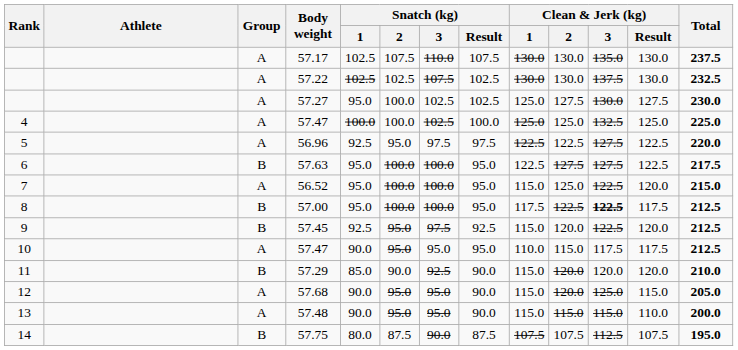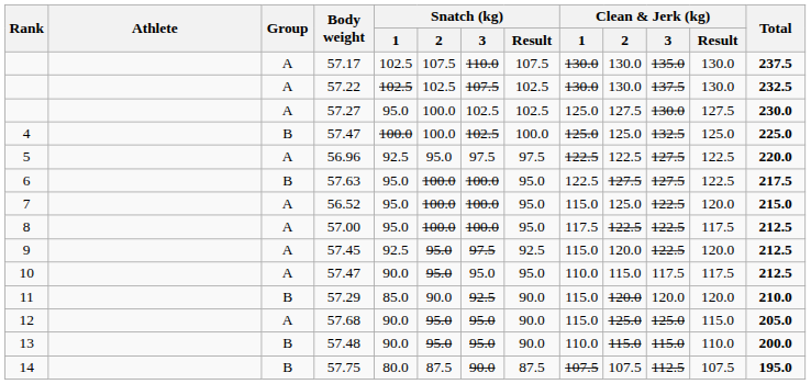 <table class = "wikitable" style="text-align:center;">
 <tr>
 <th rowspan=2 width=40>Rank</th>
 <th rowspan=2 width=250>Athlete</th>
 <th rowspan=2 width=50>Group</th>
 <th rowspan=2 width=60>Body weight</th>
 <th colspan=4>Snatch (kg)</th>
 <th colspan=4>Clean & Jerk (kg)</th>
 <th rowspan=2 width=60>Total</th>
 </tr>
 <tr>
 <th width=40>1</th>
 <th width=40>2</th>
 <th width=40>3</th>
 <th width=55>Result</th>
 <th width=40>1</th>
 <th width=40>2</th>
 <th width=40>3</th>
 <th width=55>Result</th>
 </tr>
 <tr>
 <td></td>
 <td align=left></td>
 <td>A</td>
 <td>57.17</td>
 <td>102.5</td>
 <td>107.5</td>
 <td><s>110.0</s></td>
 <td>107.5</td>
 <td><s>130.0</s></td>
 <td>130.0</td>
 <td><s>135.0</s></td>
 <td>130.0</td>
 <td><strong>237.5</strong></td>
 </tr>
 <tr>
 <td></td>
 <td align=left></td>
 <td>A</td>
 <td>57.22</td>
 <td><s>102.5</s></td>
 <td>102.5</td>
 <td><s>107.5</s></td>
 <td>102.5</td>
 <td><s>130.0</s></td>
 <td>130.0</td>
 <td><s>137.5</s></td>
 <td>130.0</td>
 <td><strong>232.5</strong></td>
 </tr>
 <tr>
 <td></td>
 <td align=left></td>
 <td>A</td>
 <td>57.27</td>
 <td>95.0</td>
 <td>100.0</td>
 <td>102.5</td>
 <td>102.5</td>
 <td>125.0</td>
 <td>127.5</td>
 <td><s>130.0</s></td>
 <td>127.5</td>
 <td><strong>230.0</strong></td>
 </tr>
 <tr>
 <td>4</td>
 <td align=left></td>
-<td>A</td>
+<td>B</td>
 <td>57.47</td>
 <td><s>100.0</s></td>
 <td>100.0</td>
 <td><s>102.5</s></td>
 <td>100.0</td>
 <td><s>125.0</s></td>
 <td>125.0</td>
 <td><s>132.5</s></td>
 <td>125.0</td>
 <td><strong>225.0</strong></td>
 </tr>
 <tr>
 <td>5</td>
 <td align=left></td>
 <td>A</td>
 <td>56.96</td>
 <td>92.5</td>
 <td>95.0</td>
 <td>97.5</td>
 <td>97.5</td>
 <td><s>122.5</s></td>
 <td>122.5</td>
 <td><s>127.5</s></td>
 <td>122.5</td>
 <td><strong>220.0</strong></td>
 </tr>
 <tr>
 <td>6</td>
 <td align=left></td>
 <td>B</td>
 <td>57.63</td>
 <td>95.0</td>
 <td><s>100.0</s></td>
 <td><s>100.0</s></td>
 <td>95.0</td>
 <td>122.5</td>
 <td><s>127.5</s></td>
 <td><s>127.5</s></td>
 <td>122.5</td>
 <td><strong>217.5</strong></td>
 </tr>
 <tr>
 <td>7</td>
 <td align=left></td>
 <td>A</td>
 <td>56.52</td>
 <td>95.0</td>
 <td><s>100.0</s></td>
 <td><s>100.0</s></td>
 <td>95.0</td>
 <td>115.0</td>
 <td>125.0</td>
 <td><s>122.5</s></td>
 <td>120.0</td>
 <td><strong>215.0</strong></td>
 </tr>
 <tr>
 <td>8</td>
 <td align=left></td>
-<td>B</td>
+<td>A</td>
 <td>57.00</td>
 <td>95.0</td>
 <td><s>100.0</s></td>
 <td><s>100.0</s></td>
 <td>95.0</td>
 <td>117.5</td>
 <td><s>122.5</s></td>
-<td><strong><s>122.5</s></strong></td>
+<td><s>122.5</s></td>
 <td>117.5</td>
 <td><strong>212.5</strong></td>
 </tr>
 <tr>
 <td>9</td>
 <td align=left></td>
-<td>B</td>
+<td>A</td>
 <td>57.45</td>
 <td>92.5</td>
 <td><s>95.0</s></td>
 <td><s>97.5</s></td>
 <td>92.5</td>
 <td>115.0</td>
 <td>120.0</td>
 <td><s>122.5</s></td>
 <td>120.0</td>
 <td><strong>212.5</strong></td>
 </tr>
 <tr>
 <td>10</td>
 <td align=left></td>
 <td>A</td>
 <td>57.47</td>
 <td>90.0</td>
 <td><s>95.0</s></td>
 <td>95.0</td>
 <td>95.0</td>
 <td>110.0</td>
 <td>115.0</td>
 <td>117.5</td>
 <td>117.5</td>
 <td><strong>212.5</strong></td>
 </tr>
 <tr>
 <td>11</td>
 <td align=left></td>
 <td>B</td>
 <td>57.29</td>
 <td>85.0</td>
 <td>90.0</td>
 <td><s>92.5</s></td>
 <td>90.0</td>
 <td>115.0</td>
 <td><s>120.0</s></td>
 <td>120.0</td>
 <td>120.0</td>
 <td><strong>210.0</strong></td>
 </tr>
 <tr>
 <td>12</td>
 <td align=left></td>
 <td>A</td>
 <td>57.68</td>
 <td>90.0</td>
 <td><s>95.0</s></td>
 <td><s>95.0</s></td>
 <td>90.0</td>
 <td>115.0</td>
-<td><s>120.0</s></td>
+<td><s>125.0</s></td>
 <td><s>125.0</s></td>
 <td>115.0</td>
 <td><strong>205.0</strong></td>
 </tr>
 <tr>
 <td>13</td>
 <td align=left></td>
-<td>A</td>
+<td>B</td>
 <td>57.48</td>
 <td>90.0</td>
 <td><s>95.0</s></td>
 <td><s>95.0</s></td>
 <td>90.0</td>
-<td>115.0</td>
+<td>110.0</td>
 <td><s>115.0</s></td>
 <td><s>115.0</s></td>
 <td>110.0</td>
 <td><strong>200.0</strong></td>
 </tr>
 <tr>
 <td>14</td>
 <td align=left></td>
 <td>B</td>
 <td>57.75</td>
 <td>80.0</td>
 <td>87.5</td>
 <td><s>90.0</s></td>
 <td>87.5</td>
 <td><s>107.5</s></td>
 <td>107.5</td>
 <td><s>112.5</s></td>
 <td>107.5</td>
 <td><strong>195.0</strong></td>
 </tr>
 </table>
